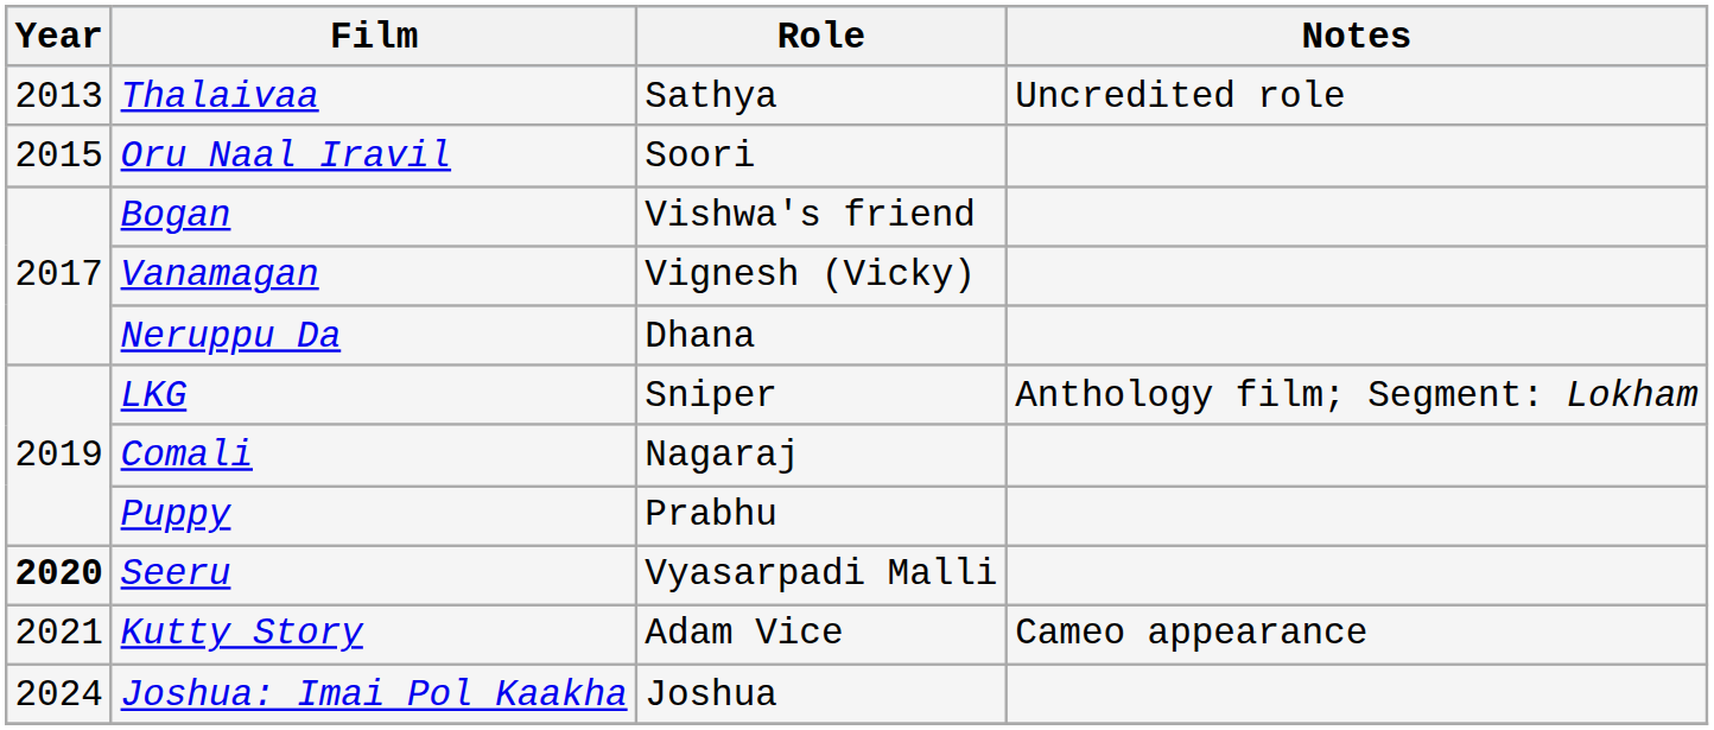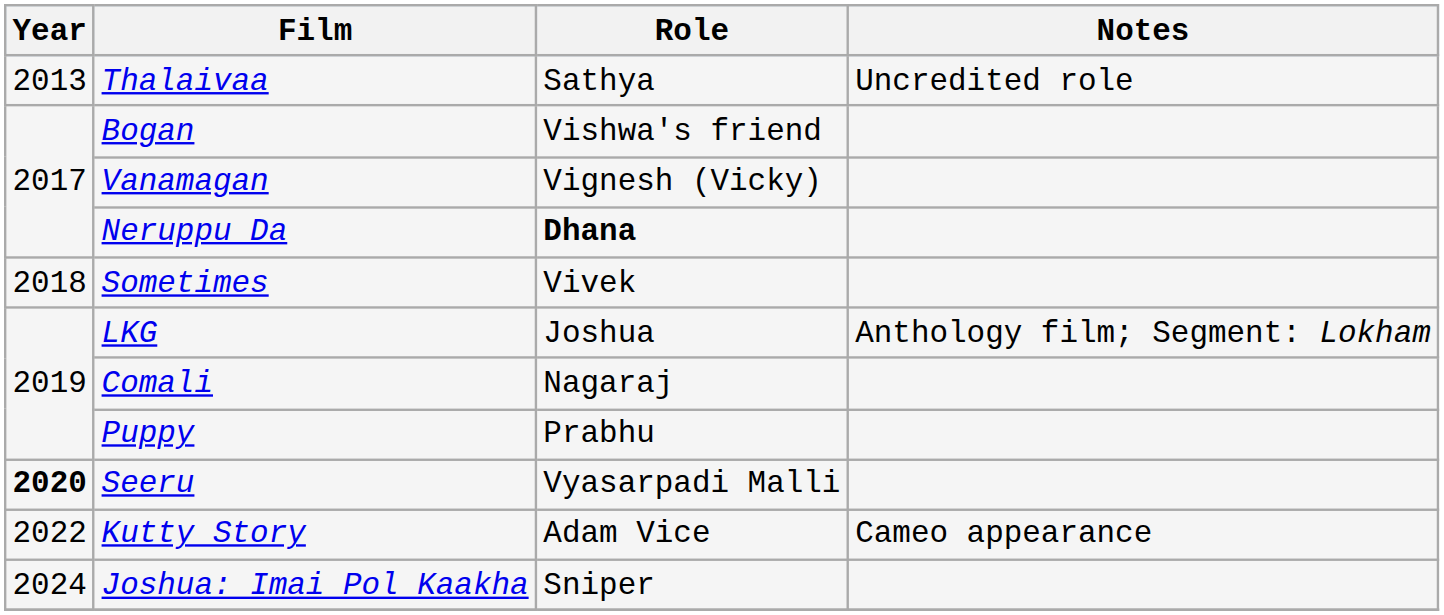 <table class="wikitable sortable" style="background:#f5f5f5;">
 <tr style="background:#B0C4DE;">
 <th>Year</th>
 <th>Film</th>
 <th>Role</th>
 <th class=unsortable>Notes</th>
 </tr>
 <tr>
 <td>2013</td>
 <td><em><a href='#'>Thalaivaa</a></em></td>
 <td>Sathya</td>
 <td>Uncredited role</td>
 </tr>
 <tr>
-<td>2015</td>
-<td><em><a href='#'>Oru Naal Iravil</a></em></td>
-<td>Soori</td>
-<td></td>
-</tr>
-<tr>
 <td rowspan="3">2017</td>
 <td><em><a href='#'>Bogan</a></em></td>
 <td>Vishwa's friend</td>
 <td></td>
 </tr>
 <tr>
 <td><em><a href='#'>Vanamagan</a></em></td>
 <td>Vignesh (Vicky)</td>
 <td></td>
 </tr>
 <tr>
 <td><em><a href='#'>Neruppu Da</a></em></td>
-<td>Dhana</td>
+<td><strong>Dhana</strong></td>
+<td></td>
+</tr>
+<tr>
+<td>2018</td>
+<td><em><a href='#'>Sometimes</a></em></td>
+<td>Vivek</td>
 <td></td>
 </tr>
 <tr>
 <td rowspan="3">2019</td>
 <td><em><a href='#'>LKG</a></em></td>
-<td>Sniper</td>
+<td>Joshua</td>
 <td>Anthology film; Segment: <em>Lokham</em></td>
 </tr>
 <tr>
 <td><em><a href='#'>Comali</a></em></td>
 <td>Nagaraj</td>
 <td></td>
 </tr>
 <tr>
 <td><em><a href='#'>Puppy</a></em></td>
 <td>Prabhu</td>
 <td></td>
 </tr>
 <tr>
 <td><strong>2020</strong></td>
 <td><em><a href='#'>Seeru</a></em></td>
 <td>Vyasarpadi Malli</td>
 <td></td>
 </tr>
 <tr>
-<td>2021</td>
+<td>2022</td>
 <td><em><a href='#'>Kutty Story</a></em></td>
 <td>Adam Vice</td>
 <td>Cameo appearance</td>
 </tr>
 <tr>
 <td>2024</td>
 <td><em><a href='#'>Joshua: Imai Pol Kaakha</a></em></td>
-<td>Joshua</td>
+<td>Sniper</td>
 <td></td>
 </tr>
 <tr>
 </tr>
 </table>
